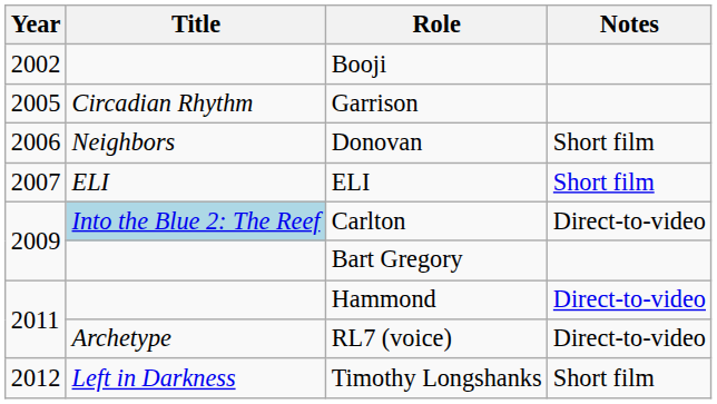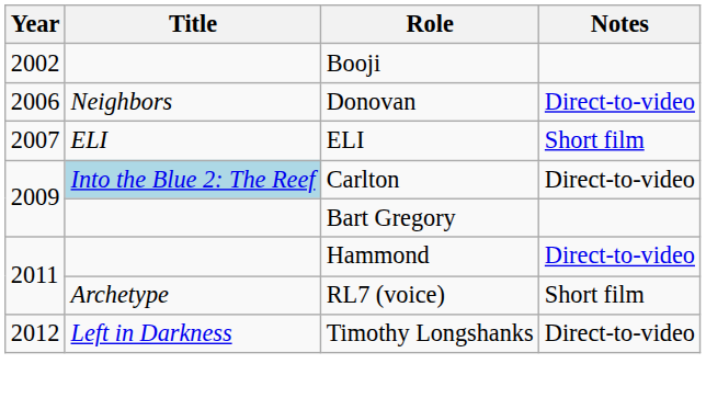 <table class="wikitable sortable">
 <tr>
 <th>Year</th>
 <th>Title</th>
 <th>Role</th>
 <th class="unsortable">Notes</th>
 </tr>
 <tr>
 <td>2002</td>
 <td><em></em></td>
 <td>Booji</td>
 <td></td>
 </tr>
 <tr>
-<td>2005</td>
-<td><em>Circadian Rhythm</em></td>
-<td>Garrison</td>
-<td></td>
-</tr>
-<tr>
 <td>2006</td>
 <td><em>Neighbors</em></td>
 <td>Donovan</td>
-<td>Short film</td>
+<td><a href='#'>Direct-to-video</a></td>
 </tr>
 <tr>
 <td>2007</td>
 <td><em>ELI</em></td>
 <td>ELI</td>
 <td><a href='#'>Short film</a></td>
 </tr>
 <tr>
 <td rowspan="2">2009</td>
 <td style="background: lightblue;"><em><a href='#'>Into the Blue 2: The Reef</a></em></td>
 <td>Carlton</td>
 <td>Direct-to-video</td>
 </tr>
 <tr>
 <td><em></em></td>
 <td>Bart Gregory</td>
 <td></td>
 </tr>
 <tr>
 <td rowspan="2">2011</td>
 <td><em></em></td>
 <td>Hammond</td>
 <td><a href='#'>Direct-to-video</a></td>
 </tr>
 <tr>
 <td><em>Archetype</em></td>
 <td>RL7 (voice)</td>
-<td>Direct-to-video</td>
+<td>Short film</td>
 </tr>
 <tr>
 <td>2012</td>
 <td><em><a href='#'>Left in Darkness</a></em></td>
 <td>Timothy Longshanks</td>
-<td>Short film</td>
+<td>Direct-to-video</td>
 </tr>
 </table>
